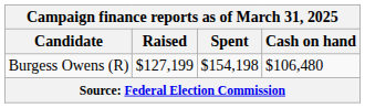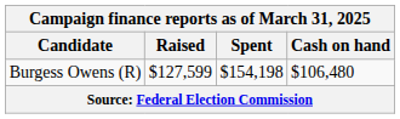 <table class="wikitable sortable">
 <tr>
 <th colspan=4>Campaign finance reports as of March 31, 2025</th>
 </tr>
 <tr style="text-align:center;">
 <th>Candidate</th>
 <th>Raised</th>
 <th>Spent</th>
 <th>Cash on hand</th>
 </tr>
 <tr>
 <td>Burgess Owens (R)</td>
-<td>$127,199</td>
+<td>$127,599</td>
 <td>$154,198</td>
 <td>$106,480</td>
 </tr>
 <tr>
 <th colspan="4"><small>Source: <a href='#'>Federal Election Commission</a></small></th>
 </tr>
 </table>
